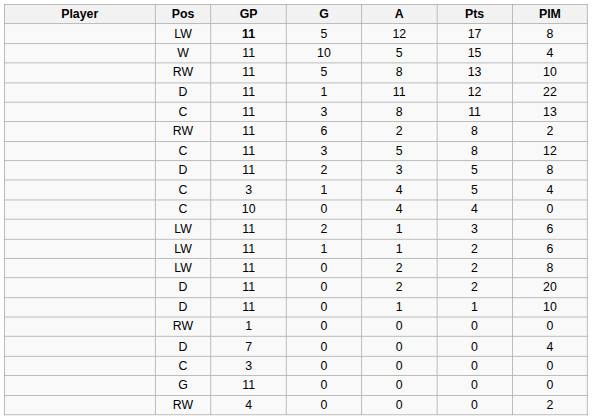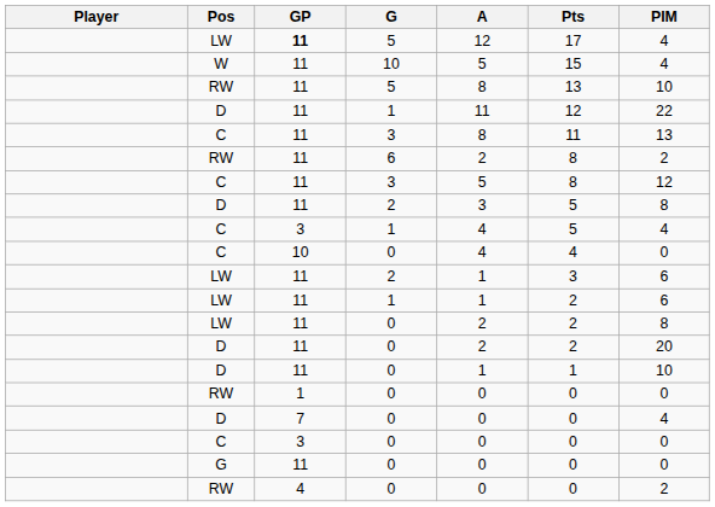 <table class="wikitable sortable" width="60%">
 <tr ALIGN="center">
 <th bgcolor="#DDDDFF" width="10%">Player</th>
 <th bgcolor="#DDDDFF" width="3%" title="Position">Pos</th>
 <th bgcolor="#DDDDFF" width="5%" title="Games played">GP</th>
 <th bgcolor="#DDDDFF" width="5%" title="Goals">G</th>
 <th bgcolor="#DDDDFF" width="5%" title="Assists">A</th>
 <th bgcolor="#DDDDFF" width="5%" title="Points">Pts</th>
 <th bgcolor="#DDDDFF" width="5%" title="Penalties in Minutes">PIM</th>
 </tr>
 <tr align="center">
 <td align="right"></td>
 <td>LW</td>
 <td><strong>11</strong></td>
 <td>5</td>
 <td>12</td>
 <td>17</td>
-<td>8</td>
+<td>4</td>
 </tr>
 <tr align="center">
 <td align="right"></td>
 <td>W</td>
 <td>11</td>
 <td>10</td>
 <td>5</td>
 <td>15</td>
 <td>4</td>
 </tr>
 <tr align="center">
 <td align="right"></td>
 <td>RW</td>
 <td>11</td>
 <td>5</td>
 <td>8</td>
 <td>13</td>
 <td>10</td>
 </tr>
 <tr align="center">
 <td align="right"></td>
 <td>D</td>
 <td>11</td>
 <td>1</td>
 <td>11</td>
 <td>12</td>
 <td>22</td>
 </tr>
 <tr align="center">
 <td align="right"></td>
 <td>C</td>
 <td>11</td>
 <td>3</td>
 <td>8</td>
 <td>11</td>
 <td>13</td>
 </tr>
 <tr align="center">
 <td align="right"></td>
 <td>RW</td>
 <td>11</td>
 <td>6</td>
 <td>2</td>
 <td>8</td>
 <td>2</td>
 </tr>
 <tr align="center">
 <td align="right"></td>
 <td>C</td>
 <td>11</td>
 <td>3</td>
 <td>5</td>
 <td>8</td>
 <td>12</td>
 </tr>
 <tr align="center">
 <td align="right"></td>
 <td>D</td>
 <td>11</td>
 <td>2</td>
 <td>3</td>
 <td>5</td>
 <td>8</td>
 </tr>
 <tr align="center">
 <td align="right"></td>
 <td>C</td>
 <td>3</td>
 <td>1</td>
 <td>4</td>
 <td>5</td>
 <td>4</td>
 </tr>
 <tr align="center">
 <td align="right"></td>
 <td>C</td>
 <td>10</td>
 <td>0</td>
 <td>4</td>
 <td>4</td>
 <td>0</td>
 </tr>
 <tr align="center">
 <td align="right"></td>
 <td>LW</td>
 <td>11</td>
 <td>2</td>
 <td>1</td>
 <td>3</td>
 <td>6</td>
 </tr>
 <tr align="center">
 <td align="right"></td>
 <td>LW</td>
 <td>11</td>
 <td>1</td>
 <td>1</td>
 <td>2</td>
 <td>6</td>
 </tr>
 <tr align="center">
 <td align="right"></td>
 <td>LW</td>
 <td>11</td>
 <td>0</td>
 <td>2</td>
 <td>2</td>
 <td>8</td>
 </tr>
 <tr align="center">
 <td align="right"></td>
 <td>D</td>
 <td>11</td>
 <td>0</td>
 <td>2</td>
 <td>2</td>
 <td>20</td>
 </tr>
 <tr align="center">
 <td align="right"></td>
 <td>D</td>
 <td>11</td>
 <td>0</td>
 <td>1</td>
 <td>1</td>
 <td>10</td>
 </tr>
 <tr align="center">
 <td align="right"></td>
 <td>RW</td>
 <td>1</td>
 <td>0</td>
 <td>0</td>
 <td>0</td>
 <td>0</td>
 </tr>
 <tr align="center">
 <td align="right"></td>
 <td>D</td>
 <td>7</td>
 <td>0</td>
 <td>0</td>
 <td>0</td>
 <td>4</td>
 </tr>
 <tr align="center">
 <td align="right"></td>
 <td>C</td>
 <td>3</td>
 <td>0</td>
 <td>0</td>
 <td>0</td>
 <td>0</td>
 </tr>
 <tr align="center">
 <td align="right"></td>
 <td>G</td>
 <td>11</td>
 <td>0</td>
 <td>0</td>
 <td>0</td>
 <td>0</td>
 </tr>
 <tr align="center">
 <td align="right"></td>
 <td>RW</td>
 <td>4</td>
 <td>0</td>
 <td>0</td>
 <td>0</td>
 <td>2</td>
 </tr>
 </table>
